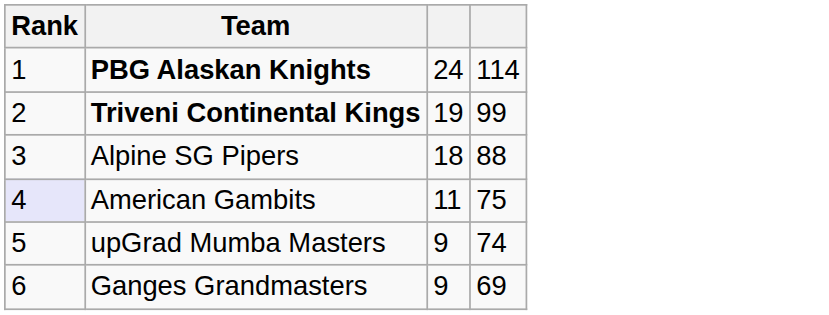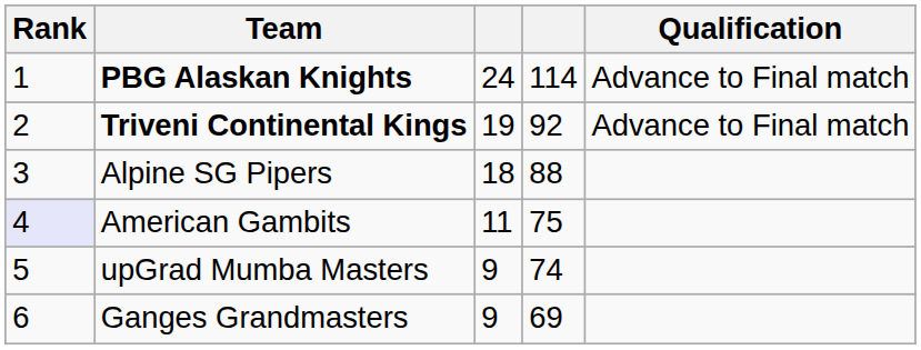 <table class="wikitable">
 <tr>
 <th>Rank</th>
 <th>Team</th>
 <th></th>
 <th></th>
+<th>Qualification</th>
 </tr>
 <tr>
 <td>1</td>
 <td><strong>PBG Alaskan Knights</strong></td>
 <td>24</td>
 <td>114</td>
+<td>Advance to Final match</td>
 </tr>
 <tr>
 <td>2</td>
 <td><strong>Triveni Continental Kings</strong></td>
 <td>19</td>
-<td>99</td>
+<td>92</td>
+<td>Advance to Final match</td>
 </tr>
 <tr>
 <td>3</td>
 <td>Alpine SG Pipers</td>
 <td>18</td>
 <td>88</td>
+<td></td>
 </tr>
 <tr>
 <td style="background: lavender;">4</td>
 <td>American Gambits</td>
 <td>11</td>
 <td>75</td>
+<td></td>
 </tr>
 <tr>
 <td>5</td>
 <td>upGrad Mumba Masters</td>
 <td>9</td>
 <td>74</td>
+<td></td>
 </tr>
 <tr>
 <td>6</td>
 <td>Ganges Grandmasters</td>
 <td>9</td>
 <td>69</td>
+<td></td>
 </tr>
 </table>
